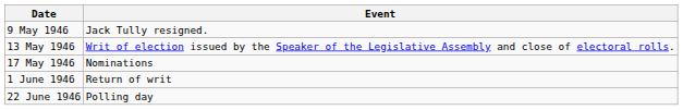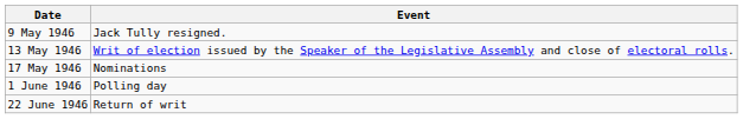 <table class="wikitable">
 <tr>
 <th>Date</th>
 <th>Event</th>
 </tr>
 <tr>
 <td>9 May 1946</td>
 <td>Jack Tully resigned.</td>
 </tr>
 <tr>
 <td>13 May 1946</td>
 <td><a href='#'>Writ of election</a> issued by the <a href='#'>Speaker of the Legislative Assembly</a> and close of <a href='#'>electoral rolls</a>.</td>
 </tr>
 <tr>
 <td>17 May 1946</td>
 <td>Nominations</td>
 </tr>
 <tr>
 <td>1 June 1946</td>
-<td>Return of writ</td>
+<td>Polling day</td>
 </tr>
 <tr>
 <td>22 June 1946</td>
-<td>Polling day</td>
+<td>Return of writ</td>
 </tr>
 </table>
